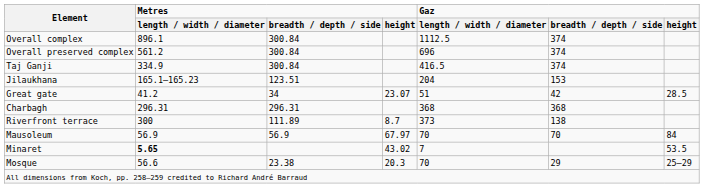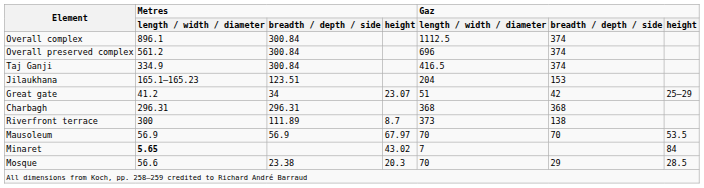 <table class="wikitable">
 <tr>
 <th rowspan=2>Element</th>
 <td colspan=3><strong>Metres</strong></td>
 <td colspan=3><strong>Gaz</strong></td>
 </tr>
 <tr>
 <th>length / width / diameter</th>
 <th>breadth / depth / side</th>
 <th>height</th>
 <th>length / width / diameter</th>
 <th>breadth / depth / side</th>
 <th>height</th>
 </tr>
 <tr>
 <td>Overall complex</td>
 <td>896.1</td>
 <td>300.84</td>
 <td></td>
 <td>1112.5</td>
 <td>374</td>
 <td></td>
 </tr>
 <tr>
 <td>Overall preserved complex</td>
 <td>561.2</td>
 <td>300.84</td>
 <td></td>
 <td>696</td>
 <td>374</td>
 <td></td>
 </tr>
 <tr>
 <td>Taj Ganji</td>
 <td>334.9</td>
 <td>300.84</td>
 <td></td>
 <td>416.5</td>
 <td>374</td>
 <td></td>
 </tr>
 <tr>
 <td>Jilaukhana</td>
 <td>165.1–165.23</td>
 <td>123.51</td>
 <td></td>
 <td>204</td>
 <td>153</td>
 <td></td>
 </tr>
 <tr>
 <td>Great gate</td>
 <td>41.2</td>
 <td>34</td>
 <td>23.07</td>
 <td>51</td>
 <td>42</td>
-<td>28.5</td>
+<td>25–29</td>
 </tr>
 <tr>
 <td>Charbagh</td>
 <td>296.31</td>
 <td>296.31</td>
 <td></td>
 <td>368</td>
 <td>368</td>
 <td></td>
 </tr>
 <tr>
 <td>Riverfront terrace</td>
 <td>300</td>
 <td>111.89</td>
 <td>8.7</td>
 <td>373</td>
 <td>138</td>
 <td></td>
 </tr>
 <tr>
 <td>Mausoleum</td>
 <td>56.9</td>
 <td>56.9</td>
 <td>67.97</td>
 <td>70</td>
 <td>70</td>
-<td>84</td>
+<td>53.5</td>
 </tr>
 <tr>
 <td>Minaret</td>
 <td><strong>5.65</strong></td>
 <td></td>
 <td>43.02</td>
 <td>7</td>
 <td></td>
-<td>53.5</td>
+<td>84</td>
 </tr>
 <tr>
 <td>Mosque</td>
 <td>56.6</td>
 <td>23.38</td>
 <td>20.3</td>
 <td>70</td>
 <td>29</td>
-<td>25–29</td>
+<td>28.5</td>
 </tr>
 <tr>
 <td colspan=7 align="left"><small>All dimensions from Koch, pp. 258–259 credited to Richard André Barraud</small></td>
 </tr>
 </table>
